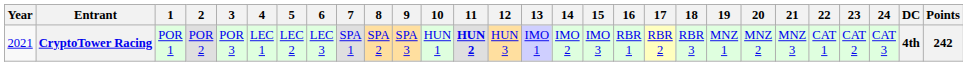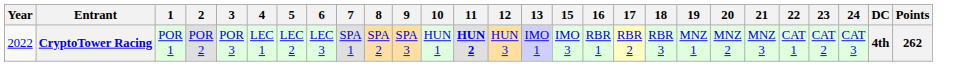 <table class="wikitable" style="text-align:center; font-size:85%">
 <tr>
 <th>Year</th>
 <th>Entrant</th>
 <th>1</th>
 <th>2</th>
 <th>3</th>
 <th>4</th>
 <th>5</th>
 <th>6</th>
 <th>7</th>
 <th>8</th>
 <th>9</th>
 <th>10</th>
 <th>11</th>
 <th>12</th>
 <th>13</th>
-<th>14</th>
 <th>15</th>
 <th>16</th>
 <th>17</th>
 <th>18</th>
 <th>19</th>
 <th>20</th>
 <th>21</th>
 <th>22</th>
 <th>23</th>
 <th>24</th>
 <th>DC</th>
 <th>Points</th>
 </tr>
 <tr>
-<td><a href='#'>2021</a></td>
+<td><a href='#'>2022</a></td>
 <th nowrap><a href='#'>CryptoTower Racing</a></th>
 <td style="background:#DFFFDF;"><a href='#'>POR<br>1</a><br></td>
 <td style="background:#DFDFDF;"><a href='#'>POR<br>2</a><br></td>
 <td style="background:#DFFFDF;"><a href='#'>POR<br>3</a><br></td>
 <td style="background:#DFFFDF;"><a href='#'>LEC<br>1</a><br></td>
 <td style="background:#DFFFDF;"><a href='#'>LEC<br>2</a><br></td>
 <td style="background:#DFFFDF;"><a href='#'>LEC<br>3</a><br></td>
 <td style="background:#DFDFDF;"><a href='#'>SPA<br>1</a><br></td>
 <td style="background:#FFDF9F;"><a href='#'>SPA<br>2</a><br></td>
 <td style="background:#FFDF9F;"><a href='#'>SPA<br>3</a><br></td>
 <td style="background:#DFFFDF;"><a href='#'>HUN<br>1</a><br></td>
 <td style="background:#DFDFDF;"><strong><a href='#'>HUN<br>2</a><br></strong></td>
 <td style="background:#FFDF9F;"><a href='#'>HUN<br>3</a><br></td>
 <td style="background:#CFCFFF;"><a href='#'>IMO<br>1</a><br></td>
-<td style="background:#DFFFDF;"><a href='#'>IMO<br>2</a><br></td>
 <td style="background:#DFFFDF;"><a href='#'>IMO<br>3</a><br></td>
 <td style="background:#DFFFDF;"><a href='#'>RBR<br>1</a><br></td>
 <td style="background:#FFFFBF;"><a href='#'>RBR<br>2</a><br></td>
 <td style="background:#DFFFDF;"><a href='#'>RBR<br>3</a><br></td>
 <td style="background:#DFFFDF;"><a href='#'>MNZ<br>1</a><br></td>
 <td style="background:#DFFFDF;"><a href='#'>MNZ<br>2</a><br></td>
 <td style="background:#DFFFDF;"><a href='#'>MNZ<br>3</a><br></td>
 <td style="background:#DFFFDF;"><a href='#'>CAT<br>1</a><br></td>
 <td style="background:#DFFFDF;"><a href='#'>CAT<br>2</a><br></td>
 <td style="background:#DFFFDF;"><a href='#'>CAT<br>3</a><br></td>
 <th>4th</th>
-<th>242</th>
+<th>262</th>
 </tr>
 </table>
